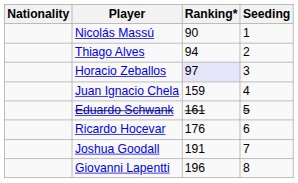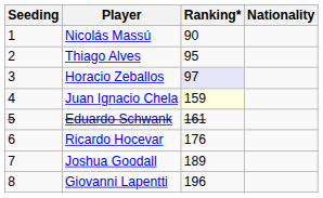 <table class="wikitable" border="1">
 <tr>
-<th>Nationality</th>
+<th>Seeding</th>
 <th>Player</th>
 <th>Ranking*</th>
-<th>Seeding</th>
+<th>Nationality</th>
 </tr>
 <tr>
-<td></td>
+<td>1</td>
 <td><a href='#'>Nicolás Massú</a></td>
 <td>90</td>
-<td>1</td>
+<td></td>
 </tr>
 <tr>
+<td>2</td>
+<td><a href='#'>Thiago Alves</a></td>
+<td>95</td>
 <td></td>
-<td><a href='#'>Thiago Alves</a></td>
-<td>94</td>
-<td>2</td>
 </tr>
 <tr>
-<td></td>
+<td>3</td>
 <td><a href='#'>Horacio Zeballos</a></td>
 <td style="background: lavender;">97</td>
-<td>3</td>
+<td></td>
 </tr>
 <tr>
+<td>4</td>
+<td><a href='#'>Juan Ignacio Chela</a></td>
+<td style="background: lightyellow;">159</td>
 <td></td>
-<td><a href='#'>Juan Ignacio Chela</a></td>
-<td>159</td>
-<td>4</td>
 </tr>
 <tr>
-<td></td>
+<td><s>5</s></td>
 <td><s><a href='#'>Eduardo Schwank</a></s></td>
 <td><s>161</s></td>
-<td><s>5</s></td>
+<td></td>
 </tr>
 <tr>
-<td></td>
+<td>6</td>
 <td><a href='#'>Ricardo Hocevar</a></td>
 <td>176</td>
-<td>6</td>
+<td></td>
 </tr>
 <tr>
+<td>7</td>
+<td><a href='#'>Joshua Goodall</a></td>
+<td>189</td>
 <td></td>
-<td><a href='#'>Joshua Goodall</a></td>
-<td>191</td>
-<td>7</td>
 </tr>
 <tr>
-<td></td>
+<td>8</td>
 <td><a href='#'>Giovanni Lapentti</a></td>
 <td>196</td>
-<td>8</td>
+<td></td>
 </tr>
 </table>
